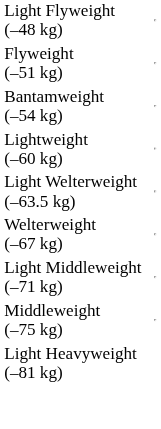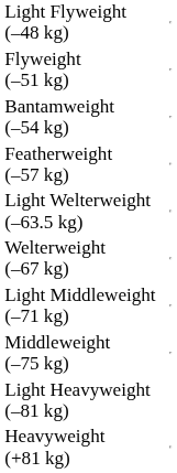 <table>
 <tr>
 <td>Light Flyweight<br>(–48 kg)</td>
 <td></td>
 <td></td>
 <td><hr></td>
 </tr>
 <tr>
 <td>Flyweight<br>(–51 kg)</td>
 <td></td>
 <td></td>
 <td><hr></td>
 </tr>
 <tr>
 <td>Bantamweight<br>(–54 kg)</td>
 <td></td>
 <td></td>
 <td><hr></td>
 </tr>
 <tr>
-<td>Lightweight<br>(–60 kg)</td>
+<td>Featherweight<br>(–57 kg)</td>
 <td></td>
 <td></td>
 <td><hr></td>
 </tr>
 <tr>
 <td>Light Welterweight<br>(–63.5 kg)</td>
 <td></td>
 <td></td>
 <td><hr></td>
 </tr>
 <tr>
 <td>Welterweight<br>(–67 kg)</td>
 <td></td>
 <td></td>
 <td><hr></td>
 </tr>
 <tr>
 <td>Light Middleweight<br>(–71 kg)</td>
 <td></td>
 <td></td>
 <td><hr></td>
 </tr>
 <tr>
 <td>Middleweight<br>(–75 kg)</td>
 <td></td>
 <td></td>
 <td><hr></td>
 </tr>
 <tr>
 <td>Light Heavyweight<br>(–81 kg)</td>
 <td></td>
 <td></td>
 <td></td>
 </tr>
+<tr>
+<td>Heavyweight<br>(+81 kg)</td>
+<td></td>
+<td></td>
+<td><hr></td>
+</tr>
 </table>
